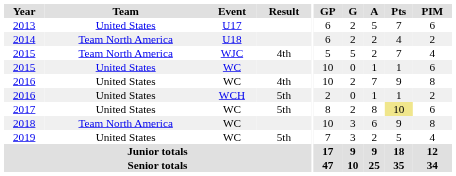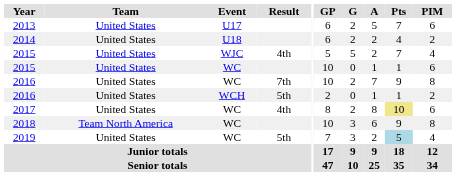 <table border="0" cellpadding="1" cellspacing="0" ID="Table3" style="text-align:center; width:40em">
 <tr ALIGN="center" bgcolor="#e0e0e0">
 <th>Year</th>
 <th>Team</th>
 <th>Event</th>
 <th>Result</th>
 <th rowspan="99" bgcolor="#ffffff"></th>
 <th>GP</th>
 <th>G</th>
 <th>A</th>
 <th>Pts</th>
 <th>PIM</th>
 </tr>
 <tr>
 <td><a href='#'>2013</a></td>
 <td><a href='#'>United States</a></td>
 <td><a href='#'>U17</a></td>
 <td></td>
 <td>6</td>
 <td>2</td>
 <td>5</td>
 <td>7</td>
 <td>6</td>
 </tr>
 <tr bgcolor="#f0f0f0">
 <td><a href='#'>2014</a></td>
-<td><a href='#'>Team North America</a></td>
+<td>United States</td>
 <td><a href='#'>U18</a></td>
 <td></td>
 <td>6</td>
 <td>2</td>
 <td>2</td>
 <td>4</td>
 <td>2</td>
 </tr>
 <tr>
 <td><a href='#'>2015</a></td>
-<td><a href='#'>Team North America</a></td>
+<td><a href='#'>United States</a></td>
 <td><a href='#'>WJC</a></td>
 <td>4th</td>
 <td>5</td>
 <td>5</td>
 <td>2</td>
 <td>7</td>
 <td>4</td>
 </tr>
 <tr bgcolor="#f0f0f0">
 <td><a href='#'>2015</a></td>
 <td><a href='#'>United States</a></td>
 <td><a href='#'>WC</a></td>
 <td></td>
 <td>10</td>
 <td>0</td>
 <td>1</td>
 <td>1</td>
 <td>6</td>
 </tr>
 <tr>
 <td><a href='#'>2016</a></td>
 <td>United States</td>
 <td>WC</td>
-<td>4th</td>
+<td>7th</td>
 <td>10</td>
 <td>2</td>
 <td>7</td>
 <td>9</td>
 <td>8</td>
 </tr>
 <tr bgcolor="#f0f0f0">
 <td><a href='#'>2016</a></td>
 <td>United States</td>
 <td><a href='#'>WCH</a></td>
 <td>5th</td>
 <td>2</td>
 <td>0</td>
 <td>1</td>
 <td>1</td>
 <td>2</td>
 </tr>
 <tr>
 <td><a href='#'>2017</a></td>
 <td>United States</td>
 <td>WC</td>
-<td>5th</td>
+<td>4th</td>
 <td>8</td>
 <td>2</td>
 <td>8</td>
 <td style="background: khaki;">10</td>
 <td>6</td>
 </tr>
 <tr bgcolor="#f0f0f0">
 <td><a href='#'>2018</a></td>
 <td><a href='#'>Team North America</a></td>
 <td>WC</td>
 <td></td>
 <td>10</td>
 <td>3</td>
 <td>6</td>
 <td>9</td>
 <td>8</td>
 </tr>
 <tr>
 <td><a href='#'>2019</a></td>
 <td>United States</td>
 <td>WC</td>
 <td>5th</td>
 <td>7</td>
 <td>3</td>
 <td>2</td>
-<td>5</td>
+<td style="background: lightblue;">5</td>
 <td>4</td>
 </tr>
 <tr bgcolor="#e0e0e0">
 <th colspan=4>Junior totals</th>
 <th>17</th>
 <th>9</th>
 <th>9</th>
 <th>18</th>
 <th>12</th>
 </tr>
 <tr bgcolor="#e0e0e0">
 <th colspan=4>Senior totals</th>
 <th>47</th>
 <th>10</th>
 <th>25</th>
 <th>35</th>
 <th>34</th>
 </tr>
 </table>
